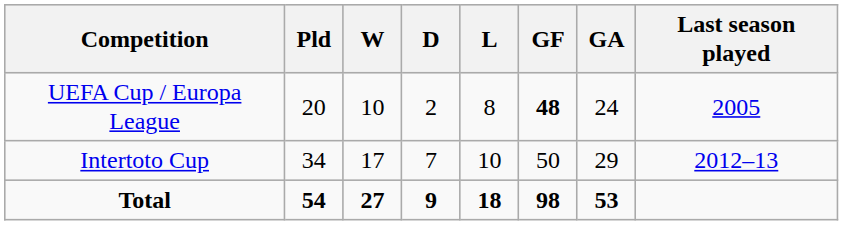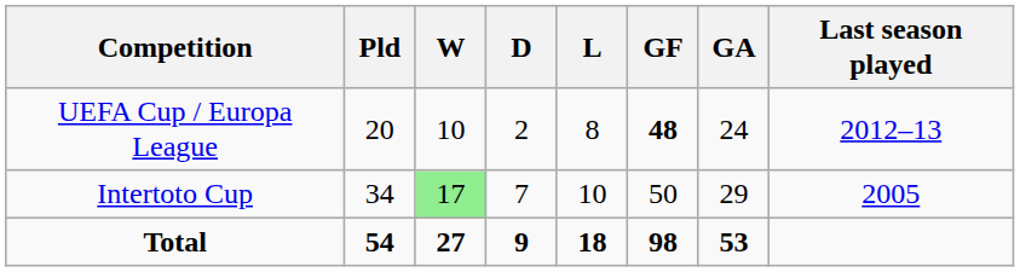 <table class="wikitable" style="font-size:95%; text-align: center;">
 <tr>
 <th width="170">Competition</th>
 <th width="30">Pld</th>
 <th width="30">W</th>
 <th width="30">D</th>
 <th width="30">L</th>
 <th width="30">GF</th>
 <th width="30">GA</th>
 <th width="120">Last season played</th>
 </tr>
 <tr>
 <td><a href='#'>UEFA Cup / Europa League</a></td>
 <td>20</td>
 <td>10</td>
 <td>2</td>
 <td>8</td>
 <td><strong>48</strong></td>
 <td>24</td>
-<td><a href='#'>2005</a></td>
+<td><a href='#'>2012–13</a></td>
 </tr>
 <tr>
 <td><a href='#'>Intertoto Cup</a></td>
 <td>34</td>
-<td>17</td>
+<td style="background: lightgreen;">17</td>
 <td>7</td>
 <td>10</td>
 <td>50</td>
 <td>29</td>
-<td><a href='#'>2012–13</a></td>
+<td><a href='#'>2005</a></td>
 </tr>
 <tr>
 <td><strong>Total</strong></td>
 <td><strong>54</strong></td>
 <td><strong>27</strong></td>
 <td><strong>9</strong></td>
 <td><strong>18</strong></td>
 <td><strong>98</strong></td>
 <td><strong>53</strong></td>
 </tr>
 </table>
